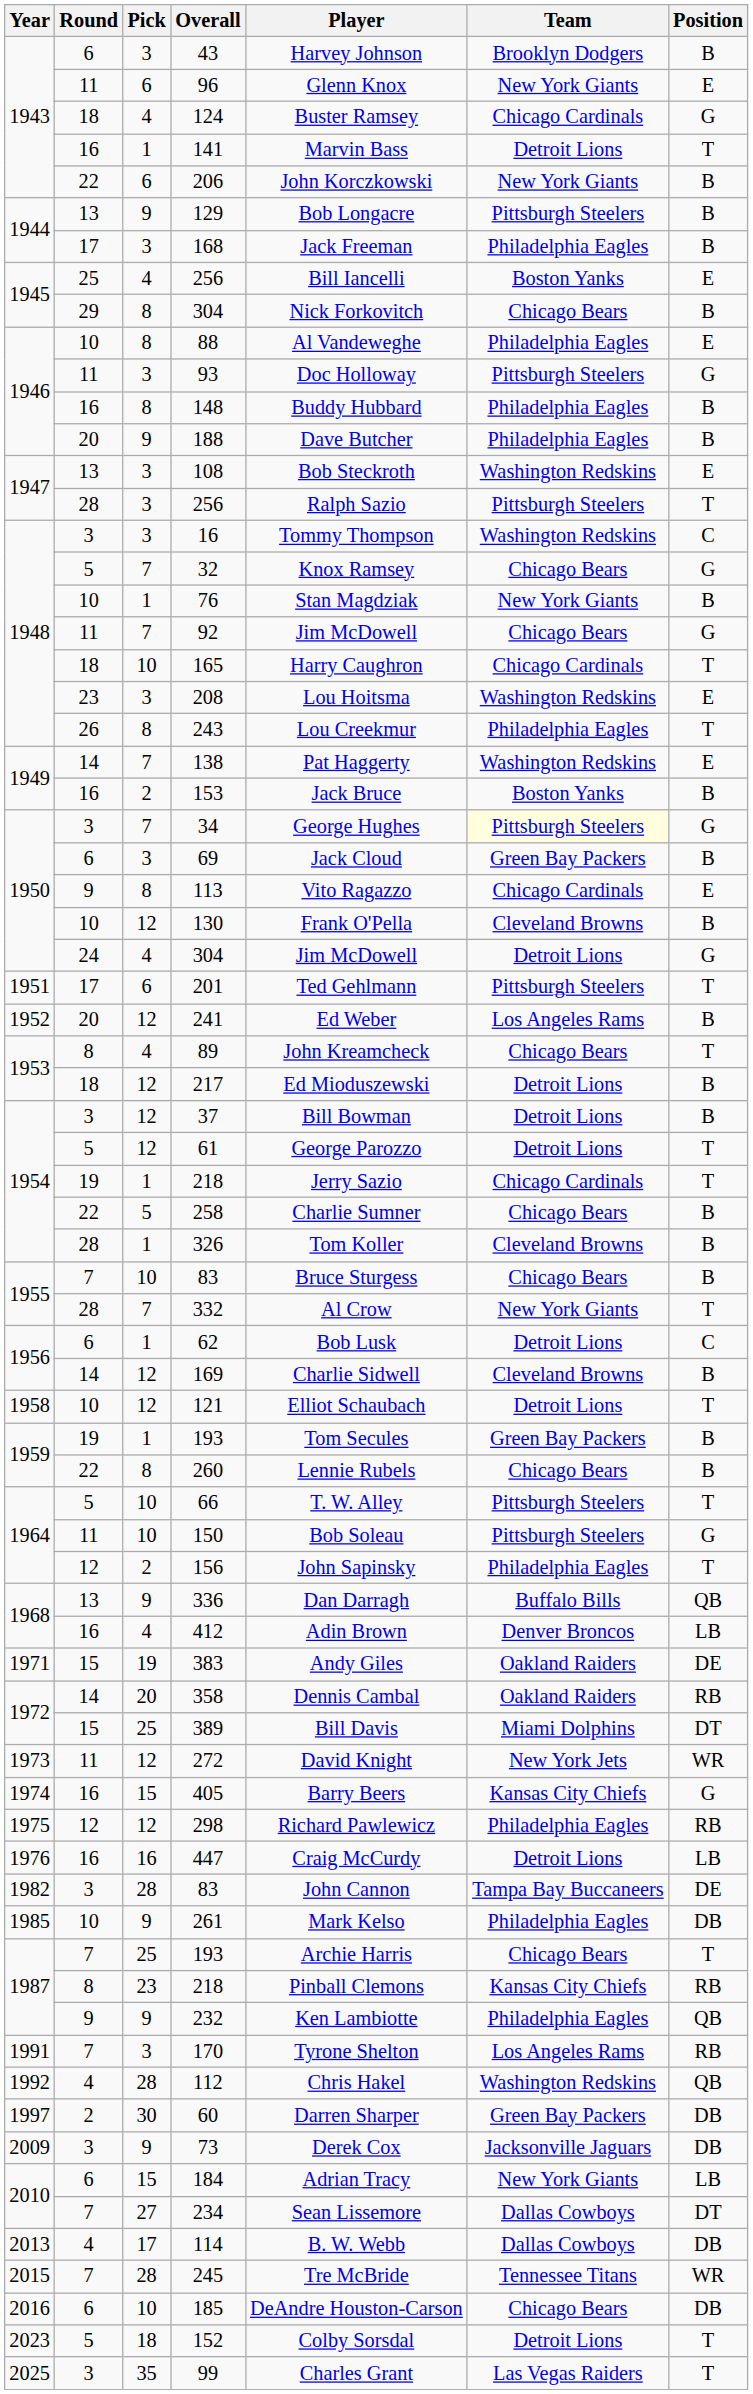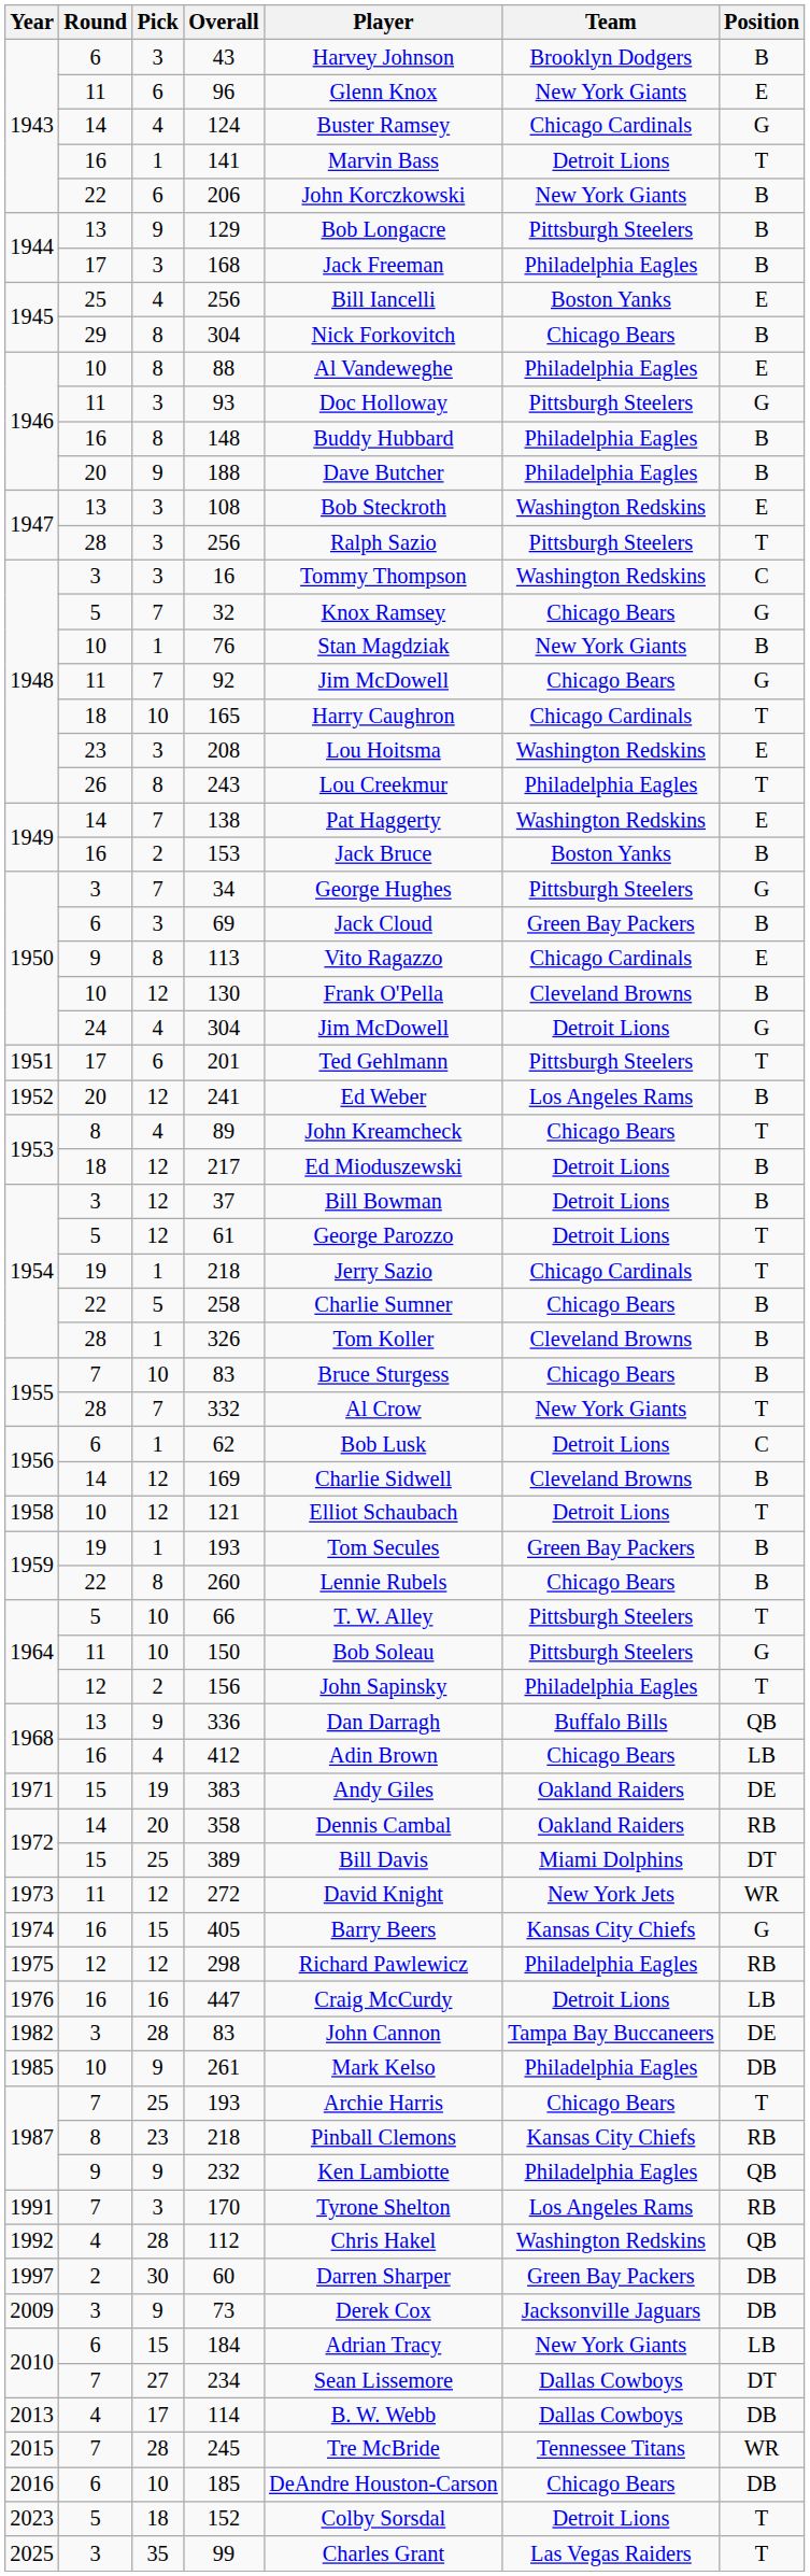 <table class="wikitable sortable" style="text-align: center;">
 <tr>
 <th>Year</th>
 <th>Round</th>
 <th>Pick</th>
 <th>Overall</th>
 <th>Player</th>
 <th>Team</th>
 <th>Position</th>
 </tr>
 <tr>
 <td rowspan="5">1943</td>
 <td>6</td>
 <td>3</td>
 <td>43</td>
 <td><a href='#'>Harvey Johnson</a></td>
 <td><a href='#'>Brooklyn Dodgers</a></td>
 <td>B</td>
 </tr>
 <tr>
 <td>11</td>
 <td>6</td>
 <td>96</td>
 <td><a href='#'>Glenn Knox</a></td>
 <td><a href='#'>New York Giants</a></td>
 <td>E</td>
 </tr>
 <tr>
-<td>18</td>
+<td>14</td>
 <td>4</td>
 <td>124</td>
 <td><a href='#'>Buster Ramsey</a></td>
 <td><a href='#'>Chicago Cardinals</a></td>
 <td>G</td>
 </tr>
 <tr>
 <td>16</td>
 <td>1</td>
 <td>141</td>
 <td><a href='#'>Marvin Bass</a></td>
 <td><a href='#'>Detroit Lions</a></td>
 <td>T</td>
 </tr>
 <tr>
 <td>22</td>
 <td>6</td>
 <td>206</td>
 <td><a href='#'>John Korczkowski</a></td>
 <td><a href='#'>New York Giants</a></td>
 <td>B</td>
 </tr>
 <tr>
 <td rowspan="2">1944</td>
 <td>13</td>
 <td>9</td>
 <td>129</td>
 <td><a href='#'>Bob Longacre</a></td>
 <td><a href='#'>Pittsburgh Steelers</a></td>
 <td>B</td>
 </tr>
 <tr>
 <td>17</td>
 <td>3</td>
 <td>168</td>
 <td><a href='#'>Jack Freeman</a></td>
 <td><a href='#'>Philadelphia Eagles</a></td>
 <td>B</td>
 </tr>
 <tr>
 <td rowspan="2">1945</td>
 <td>25</td>
 <td>4</td>
 <td>256</td>
 <td><a href='#'>Bill Iancelli</a></td>
 <td><a href='#'>Boston Yanks</a></td>
 <td>E</td>
 </tr>
 <tr>
 <td>29</td>
 <td>8</td>
 <td>304</td>
 <td><a href='#'>Nick Forkovitch</a></td>
 <td><a href='#'>Chicago Bears</a></td>
 <td>B</td>
 </tr>
 <tr>
 <td rowspan="4">1946</td>
 <td>10</td>
 <td>8</td>
 <td>88</td>
 <td><a href='#'>Al Vandeweghe</a></td>
 <td><a href='#'>Philadelphia Eagles</a></td>
 <td>E</td>
 </tr>
 <tr>
 <td>11</td>
 <td>3</td>
 <td>93</td>
 <td><a href='#'>Doc Holloway</a></td>
 <td><a href='#'>Pittsburgh Steelers</a></td>
 <td>G</td>
 </tr>
 <tr>
 <td>16</td>
 <td>8</td>
 <td>148</td>
 <td><a href='#'>Buddy Hubbard</a></td>
 <td><a href='#'>Philadelphia Eagles</a></td>
 <td>B</td>
 </tr>
 <tr>
 <td>20</td>
 <td>9</td>
 <td>188</td>
 <td><a href='#'>Dave Butcher</a></td>
 <td><a href='#'>Philadelphia Eagles</a></td>
 <td>B</td>
 </tr>
 <tr>
 <td rowspan="2">1947</td>
 <td>13</td>
 <td>3</td>
 <td>108</td>
 <td><a href='#'>Bob Steckroth</a></td>
 <td><a href='#'>Washington Redskins</a></td>
 <td>E</td>
 </tr>
 <tr>
 <td>28</td>
 <td>3</td>
 <td>256</td>
 <td><a href='#'>Ralph Sazio</a></td>
 <td><a href='#'>Pittsburgh Steelers</a></td>
 <td>T</td>
 </tr>
 <tr>
 <td rowspan="7">1948</td>
 <td>3</td>
 <td>3</td>
 <td>16</td>
 <td><a href='#'>Tommy Thompson</a></td>
 <td><a href='#'>Washington Redskins</a></td>
 <td>C</td>
 </tr>
 <tr>
 <td>5</td>
 <td>7</td>
 <td>32</td>
 <td><a href='#'>Knox Ramsey</a></td>
 <td><a href='#'>Chicago Bears</a></td>
 <td>G</td>
 </tr>
 <tr>
 <td>10</td>
 <td>1</td>
 <td>76</td>
 <td><a href='#'>Stan Magdziak</a></td>
 <td><a href='#'>New York Giants</a></td>
 <td>B</td>
 </tr>
 <tr>
 <td>11</td>
 <td>7</td>
 <td>92</td>
 <td><a href='#'>Jim McDowell</a></td>
 <td><a href='#'>Chicago Bears</a></td>
 <td>G</td>
 </tr>
 <tr>
 <td>18</td>
 <td>10</td>
 <td>165</td>
 <td><a href='#'>Harry Caughron</a></td>
 <td><a href='#'>Chicago Cardinals</a></td>
 <td>T</td>
 </tr>
 <tr>
 <td>23</td>
 <td>3</td>
 <td>208</td>
 <td><a href='#'>Lou Hoitsma</a></td>
 <td><a href='#'>Washington Redskins</a></td>
 <td>E</td>
 </tr>
 <tr>
 <td>26</td>
 <td>8</td>
 <td>243</td>
 <td><a href='#'>Lou Creekmur</a></td>
 <td><a href='#'>Philadelphia Eagles</a></td>
 <td>T</td>
 </tr>
 <tr>
 <td rowspan="2">1949</td>
 <td>14</td>
 <td>7</td>
 <td>138</td>
 <td><a href='#'>Pat Haggerty</a></td>
 <td><a href='#'>Washington Redskins</a></td>
 <td>E</td>
 </tr>
 <tr>
 <td>16</td>
 <td>2</td>
 <td>153</td>
 <td><a href='#'>Jack Bruce</a></td>
 <td><a href='#'>Boston Yanks</a></td>
 <td>B</td>
 </tr>
 <tr>
 <td rowspan="5">1950</td>
 <td>3</td>
 <td>7</td>
 <td>34</td>
 <td><a href='#'>George Hughes</a></td>
-<td style="background: lightyellow;"><a href='#'>Pittsburgh Steelers</a></td>
+<td><a href='#'>Pittsburgh Steelers</a></td>
 <td>G</td>
 </tr>
 <tr>
 <td>6</td>
 <td>3</td>
 <td>69</td>
 <td><a href='#'>Jack Cloud</a></td>
 <td><a href='#'>Green Bay Packers</a></td>
 <td>B</td>
 </tr>
 <tr>
 <td>9</td>
 <td>8</td>
 <td>113</td>
 <td><a href='#'>Vito Ragazzo</a></td>
 <td><a href='#'>Chicago Cardinals</a></td>
 <td>E</td>
 </tr>
 <tr>
 <td>10</td>
 <td>12</td>
 <td>130</td>
 <td><a href='#'>Frank O'Pella</a></td>
 <td><a href='#'>Cleveland Browns</a></td>
 <td>B</td>
 </tr>
 <tr>
 <td>24</td>
 <td>4</td>
 <td>304</td>
 <td><a href='#'>Jim McDowell</a></td>
 <td><a href='#'>Detroit Lions</a></td>
 <td>G</td>
 </tr>
 <tr>
 <td>1951</td>
 <td>17</td>
 <td>6</td>
 <td>201</td>
 <td><a href='#'>Ted Gehlmann</a></td>
 <td><a href='#'>Pittsburgh Steelers</a></td>
 <td>T</td>
 </tr>
 <tr>
 <td>1952</td>
 <td>20</td>
 <td>12</td>
 <td>241</td>
 <td><a href='#'>Ed Weber</a></td>
 <td><a href='#'>Los Angeles Rams</a></td>
 <td>B</td>
 </tr>
 <tr>
 <td rowspan="2">1953</td>
 <td>8</td>
 <td>4</td>
 <td>89</td>
 <td><a href='#'>John Kreamcheck</a></td>
 <td><a href='#'>Chicago Bears</a></td>
 <td>T</td>
 </tr>
 <tr>
 <td>18</td>
 <td>12</td>
 <td>217</td>
 <td><a href='#'>Ed Mioduszewski</a></td>
 <td><a href='#'>Detroit Lions</a></td>
 <td>B</td>
 </tr>
 <tr>
 <td rowspan="5">1954</td>
 <td>3</td>
 <td>12</td>
 <td>37</td>
 <td><a href='#'>Bill Bowman</a></td>
 <td><a href='#'>Detroit Lions</a></td>
 <td>B</td>
 </tr>
 <tr>
 <td>5</td>
 <td>12</td>
 <td>61</td>
 <td><a href='#'>George Parozzo</a></td>
 <td><a href='#'>Detroit Lions</a></td>
 <td>T</td>
 </tr>
 <tr>
 <td>19</td>
 <td>1</td>
 <td>218</td>
 <td><a href='#'>Jerry Sazio</a></td>
 <td><a href='#'>Chicago Cardinals</a></td>
 <td>T</td>
 </tr>
 <tr>
 <td>22</td>
 <td>5</td>
 <td>258</td>
 <td><a href='#'>Charlie Sumner</a></td>
 <td><a href='#'>Chicago Bears</a></td>
 <td>B</td>
 </tr>
 <tr>
 <td>28</td>
 <td>1</td>
 <td>326</td>
 <td><a href='#'>Tom Koller</a></td>
 <td><a href='#'>Cleveland Browns</a></td>
 <td>B</td>
 </tr>
 <tr>
 <td rowspan="2">1955</td>
 <td>7</td>
 <td>10</td>
 <td>83</td>
 <td><a href='#'>Bruce Sturgess</a></td>
 <td><a href='#'>Chicago Bears</a></td>
 <td>B</td>
 </tr>
 <tr>
 <td>28</td>
 <td>7</td>
 <td>332</td>
 <td><a href='#'>Al Crow</a></td>
 <td><a href='#'>New York Giants</a></td>
 <td>T</td>
 </tr>
 <tr>
 <td rowspan="2">1956</td>
 <td>6</td>
 <td>1</td>
 <td>62</td>
 <td><a href='#'>Bob Lusk</a></td>
 <td><a href='#'>Detroit Lions</a></td>
 <td>C</td>
 </tr>
 <tr>
 <td>14</td>
 <td>12</td>
 <td>169</td>
 <td><a href='#'>Charlie Sidwell</a></td>
 <td><a href='#'>Cleveland Browns</a></td>
 <td>B</td>
 </tr>
 <tr>
 <td>1958</td>
 <td>10</td>
 <td>12</td>
 <td>121</td>
 <td><a href='#'>Elliot Schaubach</a></td>
 <td><a href='#'>Detroit Lions</a></td>
 <td>T</td>
 </tr>
 <tr>
 <td rowspan="2">1959</td>
 <td>19</td>
 <td>1</td>
 <td>193</td>
 <td><a href='#'>Tom Secules</a></td>
 <td><a href='#'>Green Bay Packers</a></td>
 <td>B</td>
 </tr>
 <tr>
 <td>22</td>
 <td>8</td>
 <td>260</td>
 <td><a href='#'>Lennie Rubels</a></td>
 <td><a href='#'>Chicago Bears</a></td>
 <td>B</td>
 </tr>
 <tr>
 <td rowspan="3">1964</td>
 <td>5</td>
 <td>10</td>
 <td>66</td>
 <td><a href='#'>T. W. Alley</a></td>
 <td><a href='#'>Pittsburgh Steelers</a></td>
 <td>T</td>
 </tr>
 <tr>
 <td>11</td>
 <td>10</td>
 <td>150</td>
 <td><a href='#'>Bob Soleau</a></td>
 <td><a href='#'>Pittsburgh Steelers</a></td>
 <td>G</td>
 </tr>
 <tr>
 <td>12</td>
 <td>2</td>
 <td>156</td>
 <td><a href='#'>John Sapinsky</a></td>
 <td><a href='#'>Philadelphia Eagles</a></td>
 <td>T</td>
 </tr>
 <tr>
 <td rowspan="2">1968</td>
 <td>13</td>
 <td>9</td>
 <td>336</td>
 <td><a href='#'>Dan Darragh</a></td>
 <td><a href='#'>Buffalo Bills</a></td>
 <td>QB</td>
 </tr>
 <tr>
 <td>16</td>
 <td>4</td>
 <td>412</td>
 <td><a href='#'>Adin Brown</a></td>
-<td><a href='#'>Denver Broncos</a></td>
+<td><a href='#'>Chicago Bears</a></td>
 <td>LB</td>
 </tr>
 <tr>
 <td>1971</td>
 <td>15</td>
 <td>19</td>
 <td>383</td>
 <td><a href='#'>Andy Giles</a></td>
 <td><a href='#'>Oakland Raiders</a></td>
 <td>DE</td>
 </tr>
 <tr>
 <td rowspan="2">1972</td>
 <td>14</td>
 <td>20</td>
 <td>358</td>
 <td><a href='#'>Dennis Cambal</a></td>
 <td><a href='#'>Oakland Raiders</a></td>
 <td>RB</td>
 </tr>
 <tr>
 <td>15</td>
 <td>25</td>
 <td>389</td>
 <td><a href='#'>Bill Davis</a></td>
 <td><a href='#'>Miami Dolphins</a></td>
 <td>DT</td>
 </tr>
 <tr>
 <td>1973</td>
 <td>11</td>
 <td>12</td>
 <td>272</td>
 <td><a href='#'>David Knight</a></td>
 <td><a href='#'>New York Jets</a></td>
 <td>WR</td>
 </tr>
 <tr>
 <td>1974</td>
 <td>16</td>
 <td>15</td>
 <td>405</td>
 <td><a href='#'>Barry Beers</a></td>
 <td><a href='#'>Kansas City Chiefs</a></td>
 <td>G</td>
 </tr>
 <tr>
 <td>1975</td>
 <td>12</td>
 <td>12</td>
 <td>298</td>
 <td><a href='#'>Richard Pawlewicz</a></td>
 <td><a href='#'>Philadelphia Eagles</a></td>
 <td>RB</td>
 </tr>
 <tr>
 <td>1976</td>
 <td>16</td>
 <td>16</td>
 <td>447</td>
 <td><a href='#'>Craig McCurdy</a></td>
 <td><a href='#'>Detroit Lions</a></td>
 <td>LB</td>
 </tr>
 <tr>
 <td>1982</td>
 <td>3</td>
 <td>28</td>
 <td>83</td>
 <td><a href='#'>John Cannon</a></td>
 <td><a href='#'>Tampa Bay Buccaneers</a></td>
 <td>DE</td>
 </tr>
 <tr>
 <td>1985</td>
 <td>10</td>
 <td>9</td>
 <td>261</td>
 <td><a href='#'>Mark Kelso</a></td>
 <td><a href='#'>Philadelphia Eagles</a></td>
 <td>DB</td>
 </tr>
 <tr>
 <td rowspan="3">1987</td>
 <td>7</td>
 <td>25</td>
 <td>193</td>
 <td><a href='#'>Archie Harris</a></td>
 <td><a href='#'>Chicago Bears</a></td>
 <td>T</td>
 </tr>
 <tr>
 <td>8</td>
 <td>23</td>
 <td>218</td>
 <td><a href='#'>Pinball Clemons</a></td>
 <td><a href='#'>Kansas City Chiefs</a></td>
 <td>RB</td>
 </tr>
 <tr>
 <td>9</td>
 <td>9</td>
 <td>232</td>
 <td><a href='#'>Ken Lambiotte</a></td>
 <td><a href='#'>Philadelphia Eagles</a></td>
 <td>QB</td>
 </tr>
 <tr>
 <td>1991</td>
 <td>7</td>
 <td>3</td>
 <td>170</td>
 <td><a href='#'>Tyrone Shelton</a></td>
 <td><a href='#'>Los Angeles Rams</a></td>
 <td>RB</td>
 </tr>
 <tr>
 <td>1992</td>
 <td>4</td>
 <td>28</td>
 <td>112</td>
 <td><a href='#'>Chris Hakel</a></td>
 <td><a href='#'>Washington Redskins</a></td>
 <td>QB</td>
 </tr>
 <tr>
 <td>1997</td>
 <td>2</td>
 <td>30</td>
 <td>60</td>
 <td><a href='#'>Darren Sharper</a></td>
 <td><a href='#'>Green Bay Packers</a></td>
 <td>DB</td>
 </tr>
 <tr>
 <td>2009</td>
 <td>3</td>
 <td>9</td>
 <td>73</td>
 <td><a href='#'>Derek Cox</a></td>
 <td><a href='#'>Jacksonville Jaguars</a></td>
 <td>DB</td>
 </tr>
 <tr>
 <td rowspan="2">2010</td>
 <td>6</td>
 <td>15</td>
 <td>184</td>
 <td><a href='#'>Adrian Tracy</a></td>
 <td><a href='#'>New York Giants</a></td>
 <td>LB</td>
 </tr>
 <tr>
 <td>7</td>
 <td>27</td>
 <td>234</td>
 <td><a href='#'>Sean Lissemore</a></td>
 <td><a href='#'>Dallas Cowboys</a></td>
 <td>DT</td>
 </tr>
 <tr>
 <td>2013</td>
 <td>4</td>
 <td>17</td>
 <td>114</td>
 <td><a href='#'>B. W. Webb</a></td>
 <td><a href='#'>Dallas Cowboys</a></td>
 <td>DB</td>
 </tr>
 <tr>
 <td>2015</td>
 <td>7</td>
 <td>28</td>
 <td>245</td>
 <td><a href='#'>Tre McBride</a></td>
 <td><a href='#'>Tennessee Titans</a></td>
 <td>WR</td>
 </tr>
 <tr>
 <td>2016</td>
 <td>6</td>
 <td>10</td>
 <td>185</td>
 <td><a href='#'>DeAndre Houston-Carson</a></td>
 <td><a href='#'>Chicago Bears</a></td>
 <td>DB</td>
 </tr>
 <tr>
 <td>2023</td>
 <td>5</td>
 <td>18</td>
 <td>152</td>
 <td><a href='#'>Colby Sorsdal</a></td>
 <td><a href='#'>Detroit Lions</a></td>
 <td>T</td>
 </tr>
 <tr>
 <td>2025</td>
 <td>3</td>
 <td>35</td>
 <td>99</td>
 <td><a href='#'>Charles Grant</a></td>
 <td><a href='#'>Las Vegas Raiders</a></td>
 <td>T</td>
 </tr>
 </table>
